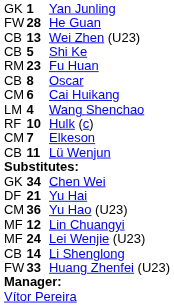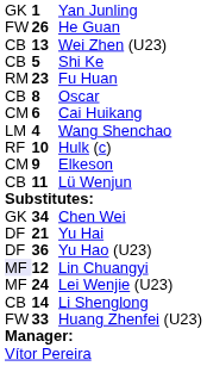 <table style="font-size: 90%" cellspacing="0" cellpadding="0">
 <tr>
 <th width="25"></th>
 <th width="25"></th>
 </tr>
 <tr>
 <td>GK</td>
 <td><strong>1</strong></td>
 <td> <a href='#'>Yan Junling</a></td>
 </tr>
 <tr>
 <td>FW</td>
-<td><strong>28</strong></td>
+<td><strong>26</strong></td>
 <td> <a href='#'>He Guan</a></td>
 <td></td>
 </tr>
 <tr>
 <td>CB</td>
 <td><strong>13</strong></td>
 <td> <a href='#'>Wei Zhen</a> (U23)</td>
 <td></td>
 <td></td>
 </tr>
 <tr>
 <td>CB</td>
 <td><strong>5</strong></td>
 <td> <a href='#'>Shi Ke</a></td>
 </tr>
 <tr>
 <td>RM</td>
 <td><strong>23</strong></td>
 <td> <a href='#'>Fu Huan</a></td>
 <td></td>
 <td></td>
 </tr>
 <tr>
 <td>CB</td>
 <td><strong>8</strong></td>
 <td> <a href='#'>Oscar</a></td>
 <td></td>
 </tr>
 <tr>
 <td>CM</td>
 <td><strong>6</strong></td>
 <td> <a href='#'>Cai Huikang</a></td>
 </tr>
 <tr>
 <td>LM</td>
 <td><strong>4</strong></td>
 <td> <a href='#'>Wang Shenchao</a></td>
 </tr>
 <tr>
 <td>RF</td>
 <td><strong>10</strong></td>
 <td> <a href='#'>Hulk</a> (<a href='#'>c</a>)</td>
 <td></td>
 <td></td>
 </tr>
 <tr>
 <td>CM</td>
-<td><strong>7</strong></td>
+<td><strong>9</strong></td>
 <td> <a href='#'>Elkeson</a></td>
 </tr>
 <tr>
 <td>CB</td>
 <td><strong>11</strong></td>
 <td> <a href='#'>Lü Wenjun</a></td>
 </tr>
 <tr>
 <td colspan=3><strong>Substitutes:</strong></td>
 </tr>
 <tr>
 <td>GK</td>
 <td><strong>34</strong></td>
 <td> <a href='#'>Chen Wei</a></td>
 </tr>
 <tr>
 <td>DF</td>
 <td><strong>21</strong></td>
 <td> <a href='#'>Yu Hai</a></td>
 <td></td>
 <td></td>
 </tr>
 <tr>
-<td>CM</td>
+<td>DF</td>
 <td><strong>36</strong></td>
 <td> <a href='#'>Yu Hao</a> (U23)</td>
 </tr>
 <tr>
-<td>MF</td>
+<td style="background: lavender;">MF</td>
 <td><strong>12</strong></td>
 <td> <a href='#'>Lin Chuangyi</a></td>
 </tr>
 <tr>
 <td>MF</td>
 <td><strong>24</strong></td>
 <td> <a href='#'>Lei Wenjie</a> (U23)</td>
 <td></td>
 <td></td>
 </tr>
 <tr>
 <td>CB</td>
 <td><strong>14</strong></td>
 <td> <a href='#'>Li Shenglong</a></td>
 </tr>
 <tr>
 <td>FW</td>
 <td><strong>33</strong></td>
 <td> <a href='#'>Huang Zhenfei</a> (U23)</td>
 <td></td>
 <td></td>
 </tr>
 <tr>
 <td colspan=3><strong>Manager:</strong></td>
 </tr>
 <tr>
 <td colspan=3> <a href='#'>Vítor Pereira</a></td>
 </tr>
 </table>
